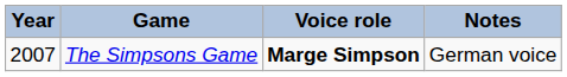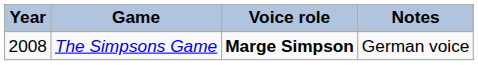 <table class="wikitable">
 <tr>
 <th style="background:#B0C4DE;">Year</th>
 <th style="background:#B0C4DE;">Game</th>
 <th style="background:#B0C4DE;">Voice role</th>
 <th style="background:#B0C4DE;">Notes</th>
 </tr>
 <tr>
-<td>2007</td>
+<td>2008</td>
 <td><em><a href='#'>The Simpsons Game</a></em></td>
 <td><strong>Marge Simpson</strong></td>
 <td>German voice</td>
 </tr>
 </table>
